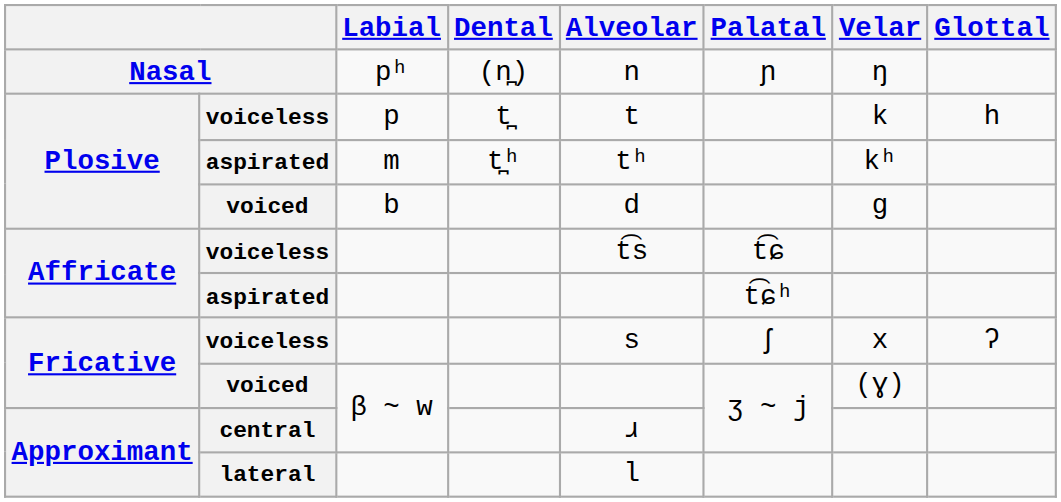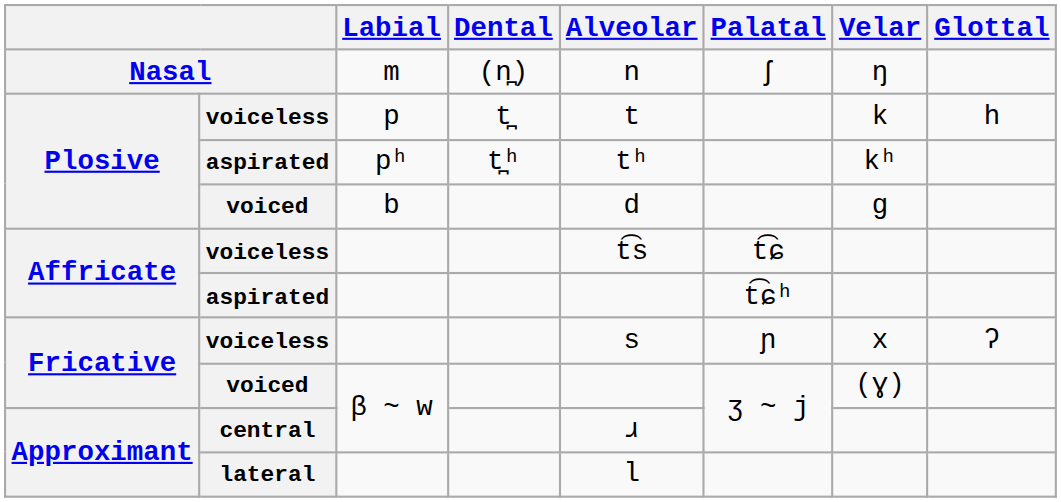 <table class="wikitable" style="text-align:center">
 <tr>
 <th colspan="2"></th>
 <th><a href='#'>Labial</a></th>
 <th><a href='#'>Dental</a></th>
 <th><a href='#'>Alveolar</a></th>
 <th><a href='#'>Palatal</a></th>
 <th><a href='#'>Velar</a></th>
 <th><a href='#'>Glottal</a></th>
 </tr>
 <tr>
 <th colspan="2"><a href='#'>Nasal</a></th>
-<td>pʰ</td>
+<td>m</td>
 <td>(n̪)</td>
 <td>n</td>
-<td>ɲ</td>
+<td>ʃ</td>
 <td>ŋ</td>
 <td></td>
 </tr>
 <tr>
 <th rowspan="3"><a href='#'>Plosive</a></th>
 <th><small>voiceless</small></th>
 <td>p</td>
 <td>t̪</td>
 <td>t</td>
 <td></td>
 <td>k</td>
 <td>h</td>
 </tr>
 <tr>
 <th><small>aspirated</small></th>
-<td>m</td>
+<td>pʰ</td>
 <td>t̪ʰ</td>
 <td>tʰ</td>
 <td></td>
 <td>kʰ</td>
 <td></td>
 </tr>
 <tr>
 <th><small>voiced</small></th>
 <td>b</td>
 <td></td>
 <td>d</td>
 <td></td>
 <td>ɡ</td>
 <td></td>
 </tr>
 <tr>
 <th rowspan="2"><a href='#'>Affricate</a></th>
 <th><small>voiceless</small></th>
 <td></td>
 <td></td>
 <td>t͡s</td>
 <td>t͡ɕ</td>
 <td></td>
 <td></td>
 </tr>
 <tr>
 <th><small>aspirated</small></th>
 <td></td>
 <td></td>
 <td></td>
 <td>t͡ɕʰ</td>
 <td></td>
 <td></td>
 </tr>
 <tr>
 <th rowspan="2"><a href='#'>Fricative</a></th>
 <th><small>voiceless</small></th>
 <td></td>
 <td></td>
 <td>s</td>
-<td>ʃ</td>
+<td>ɲ</td>
 <td>x</td>
 <td>ʔ</td>
 </tr>
 <tr>
 <th><small>voiced</small></th>
 <td rowspan="2">β ~ w</td>
 <td></td>
 <td></td>
 <td rowspan="2">ʒ ~ j</td>
 <td>(ɣ)</td>
 <td></td>
 </tr>
 <tr>
 <th rowspan="2"><a href='#'>Approximant</a></th>
 <th><small>central</small></th>
 <td></td>
 <td>ɹ</td>
 <td></td>
 <td></td>
 </tr>
 <tr>
 <th><small>lateral</small></th>
 <td></td>
 <td></td>
 <td>l</td>
 <td></td>
 <td></td>
 <td></td>
 </tr>
 </table>
